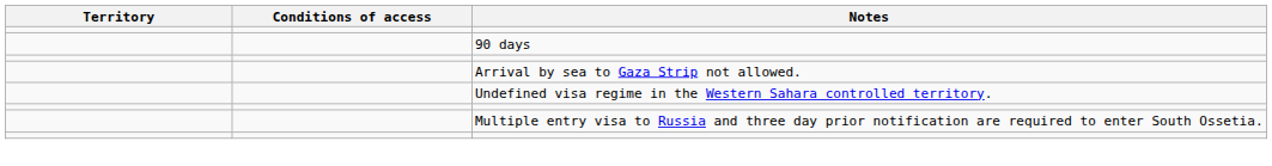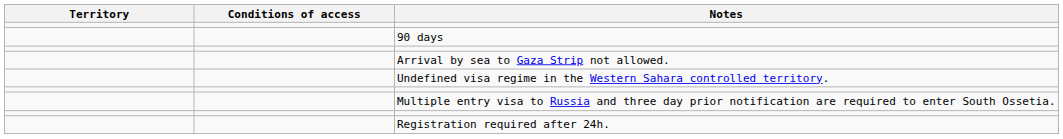 <table class="wikitable" style="text-align: left; table-layout: fixed;">
 <tr>
 <th style="width:18%;">Territory</th>
 <th style="width:19%;">Conditions of access</th>
 <th>Notes</th>
 </tr>
 <tr>
 <td></td>
 <td></td>
 <td></td>
 </tr>
 <tr>
 <td></td>
 <td></td>
 <td>90 days</td>
 </tr>
 <tr>
 <td></td>
 <td></td>
 <td></td>
 </tr>
 <tr>
 <td></td>
 <td></td>
 <td>Arrival by sea to <a href='#'>Gaza Strip</a> not allowed.</td>
 </tr>
 <tr>
 <td></td>
 <td></td>
 <td>Undefined visa regime in the <a href='#'>Western Sahara controlled territory</a>.</td>
 </tr>
 <tr>
 <td></td>
 <td></td>
 <td></td>
 </tr>
 <tr>
 <td></td>
 <td></td>
 <td>Multiple entry visa to <a href='#'>Russia</a> and three day prior notification are required to enter South Ossetia.</td>
 </tr>
 <tr>
 <td></td>
 <td></td>
 <td></td>
 </tr>
+<tr>
+<td></td>
+<td></td>
+<td>Registration required after 24h.</td>
+</tr>
 </table>
